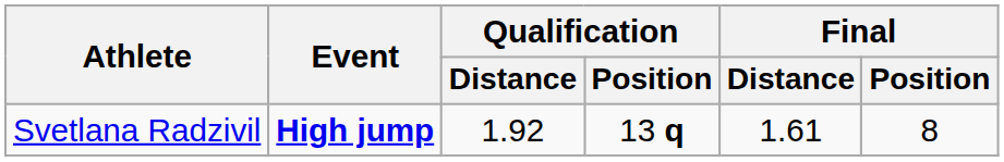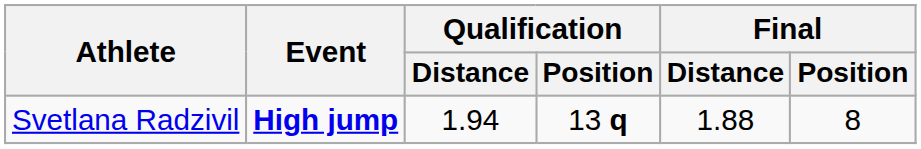 <table class=wikitable style="font-size:90%">
 <tr>
 <th rowspan="2">Athlete</th>
 <th rowspan="2">Event</th>
 <th colspan="2">Qualification</th>
 <th colspan="2">Final</th>
 </tr>
 <tr style="font-size:95%">
 <th>Distance</th>
 <th>Position</th>
 <th>Distance</th>
 <th>Position</th>
 </tr>
 <tr style=text-align:center>
 <td style=text-align:left><a href='#'>Svetlana Radzivil</a></td>
 <td style=text-align:left><strong><a href='#'>High jump</a></strong></td>
-<td>1.92</td>
+<td>1.94</td>
 <td>13 <strong>q</strong></td>
-<td>1.61</td>
+<td>1.88</td>
 <td>8</td>
 </tr>
 </table>
